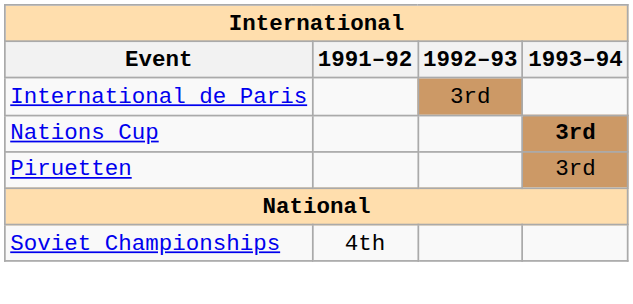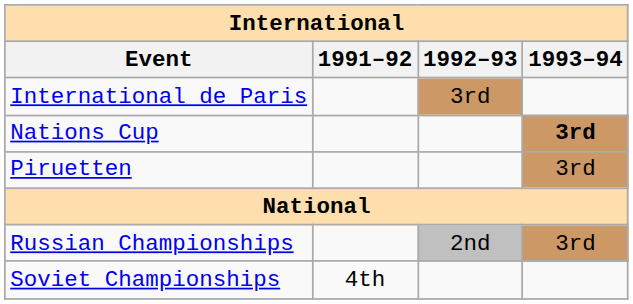 <table class="wikitable" style="text-align:center">
 <tr>
 <th style="background-color: #ffdead; " colspan=4 align=center>International</th>
 </tr>
 <tr>
 <th>Event</th>
 <th>1991–92</th>
 <th>1992–93</th>
 <th>1993–94</th>
 </tr>
 <tr>
 <td align=left><a href='#'>International de Paris</a></td>
 <td></td>
 <td bgcolor=cc9966>3rd</td>
 <td></td>
 </tr>
 <tr>
 <td align=left><a href='#'>Nations Cup</a></td>
 <td></td>
 <td></td>
 <td bgcolor=cc9966><strong>3rd</strong></td>
 </tr>
 <tr>
 <td align=left><a href='#'>Piruetten</a></td>
 <td></td>
 <td></td>
 <td bgcolor=cc9966>3rd</td>
 </tr>
 <tr>
 <th style="background-color: #ffdead; " colspan=4 align=center>National</th>
 </tr>
 <tr>
+<td align=left><a href='#'>Russian Championships</a></td>
+<td></td>
+<td bgcolor=silver>2nd</td>
+<td bgcolor=cc9966>3rd</td>
+</tr>
+<tr>
 <td align=left><a href='#'>Soviet Championships</a></td>
 <td>4th</td>
 <td></td>
 <td></td>
 </tr>
 </table>
